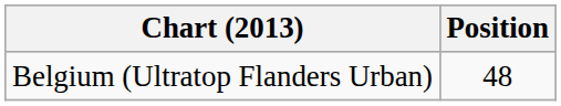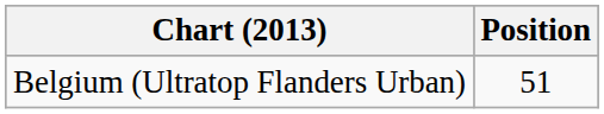 <table class="wikitable">
 <tr>
 <th>Chart (2013)</th>
 <th>Position</th>
 </tr>
 <tr>
 <td>Belgium (Ultratop Flanders Urban)</td>
-<td align=center>48</td>
+<td align=center>51</td>
 </tr>
 </table>
